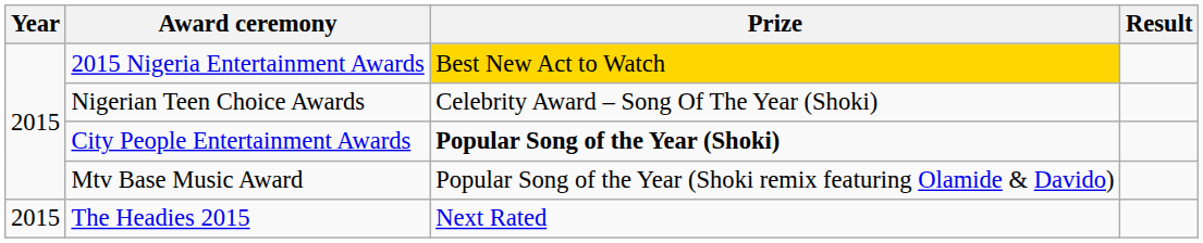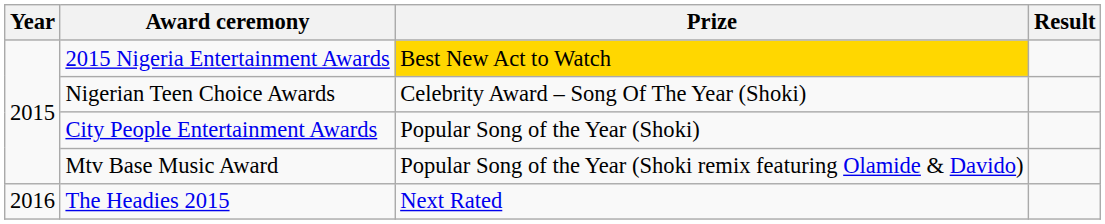 <table class ="wikitable">
 <tr>
 <th>Year</th>
 <th>Award ceremony</th>
 <th>Prize</th>
 <th>Result</th>
 </tr>
 <tr>
 <td rowspan="4">2015</td>
 <td><a href='#'>2015 Nigeria Entertainment Awards</a></td>
 <td style="background: gold;">Best New Act to Watch</td>
 <td></td>
 </tr>
 <tr>
 <td>Nigerian Teen Choice Awards</td>
 <td>Celebrity Award – Song Of The Year (Shoki)</td>
 <td></td>
 </tr>
 <tr>
 <td><a href='#'>City People Entertainment Awards</a></td>
-<td><strong>Popular Song of the Year (Shoki)</strong></td>
+<td>Popular Song of the Year (Shoki)</td>
 <td></td>
 </tr>
 <tr>
 <td>Mtv Base Music Award</td>
 <td>Popular Song of the Year (Shoki remix featuring <a href='#'>Olamide</a> & <a href='#'>Davido</a>)</td>
 <td></td>
 </tr>
 <tr>
-<td>2015</td>
+<td>2016</td>
 <td><a href='#'>The Headies 2015</a></td>
 <td><a href='#'>Next Rated</a></td>
 <td></td>
 </tr>
 </table>
